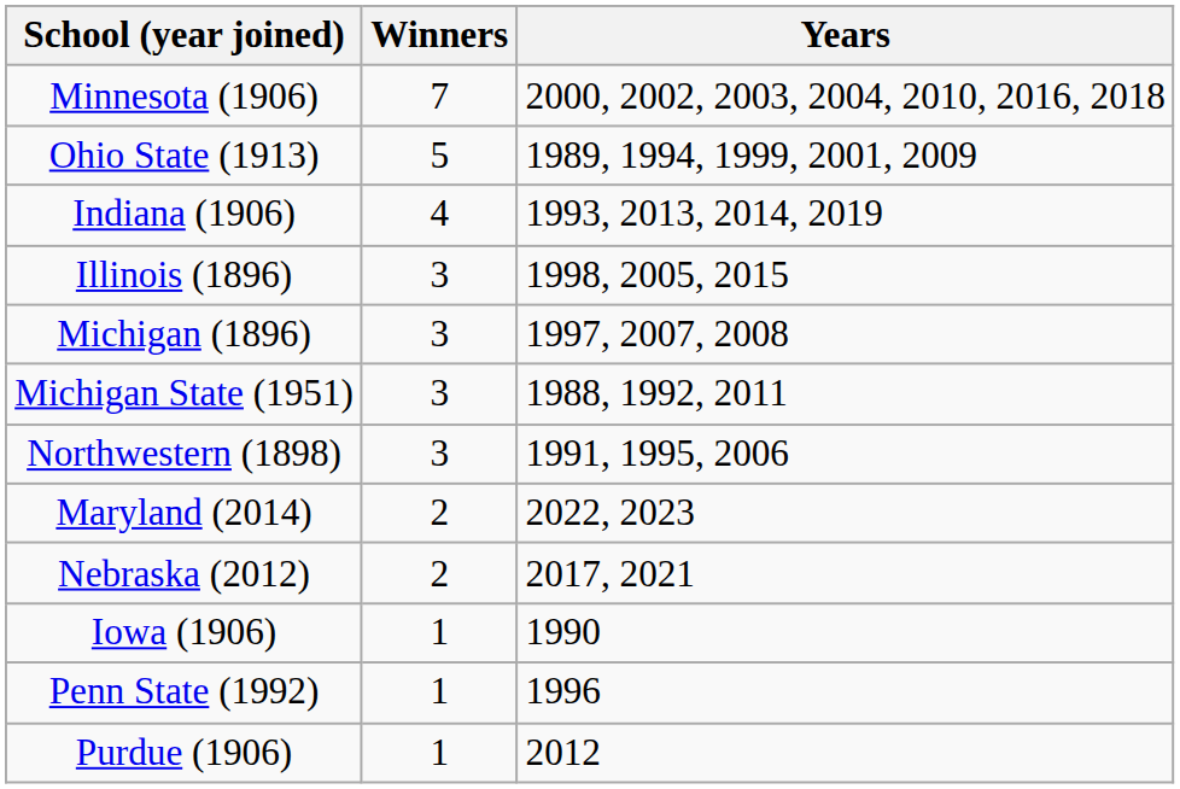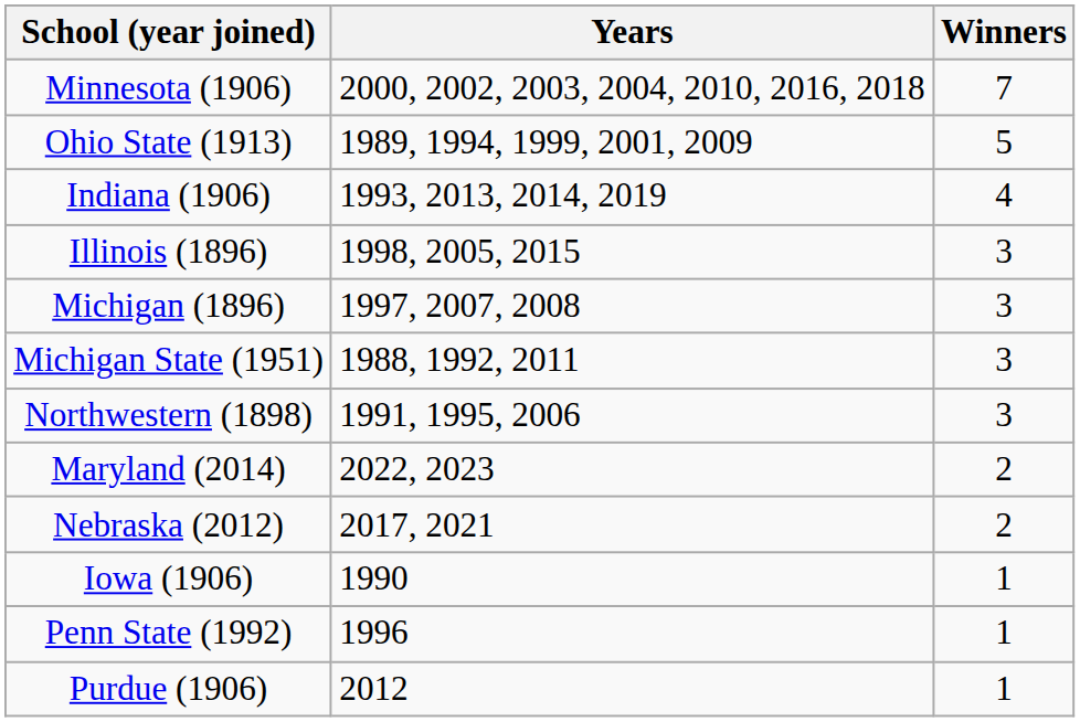 <table class="wikitable">
 <tr>
 <th>School (year joined)</th>
+<th>Years</th>
 <th>Winners</th>
-<th>Years</th>
 </tr>
 <tr align=center>
 <td><a href='#'>Minnesota</a> (1906)</td>
+<td style="text-align:left;">2000, 2002, 2003, 2004, 2010, 2016, 2018</td>
 <td>7</td>
-<td style="text-align:left;">2000, 2002, 2003, 2004, 2010, 2016, 2018</td>
 </tr>
 <tr align=center>
 <td><a href='#'>Ohio State</a> (1913)</td>
+<td style="text-align:left;">1989, 1994, 1999, 2001, 2009</td>
 <td>5</td>
-<td style="text-align:left;">1989, 1994, 1999, 2001, 2009</td>
 </tr>
 <tr align=center>
 <td><a href='#'>Indiana</a> (1906)</td>
+<td style="text-align:left;">1993, 2013, 2014, 2019</td>
 <td>4</td>
-<td style="text-align:left;">1993, 2013, 2014, 2019</td>
 </tr>
 <tr align=center>
 <td><a href='#'>Illinois</a> (1896)</td>
+<td style="text-align:left;">1998, 2005, 2015</td>
 <td>3</td>
-<td style="text-align:left;">1998, 2005, 2015</td>
 </tr>
 <tr align=center>
 <td><a href='#'>Michigan</a> (1896)</td>
+<td style="text-align:left;">1997, 2007, 2008</td>
 <td>3</td>
-<td style="text-align:left;">1997, 2007, 2008</td>
 </tr>
 <tr align=center>
 <td><a href='#'>Michigan State</a> (1951)</td>
+<td style="text-align:left;">1988, 1992, 2011</td>
 <td>3</td>
-<td style="text-align:left;">1988, 1992, 2011</td>
 </tr>
 <tr align=center>
 <td><a href='#'>Northwestern</a> (1898)</td>
+<td style="text-align:left;">1991, 1995, 2006</td>
 <td>3</td>
-<td style="text-align:left;">1991, 1995, 2006</td>
 </tr>
 <tr align=center>
 <td><a href='#'>Maryland</a> (2014)</td>
+<td style="text-align:left;">2022, 2023</td>
 <td>2</td>
-<td style="text-align:left;">2022, 2023</td>
 </tr>
 <tr align=center>
 <td><a href='#'>Nebraska</a> (2012)</td>
+<td style="text-align:left;">2017, 2021</td>
 <td>2</td>
-<td style="text-align:left;">2017, 2021</td>
 </tr>
 <tr align=center>
 <td><a href='#'>Iowa</a> (1906)</td>
+<td style="text-align:left;">1990</td>
 <td>1</td>
-<td style="text-align:left;">1990</td>
 </tr>
 <tr align=center>
 <td><a href='#'>Penn State</a> (1992)</td>
+<td style="text-align:left;">1996</td>
 <td>1</td>
-<td style="text-align:left;">1996</td>
 </tr>
 <tr align=center>
 <td><a href='#'>Purdue</a> (1906)</td>
+<td style="text-align:left;">2012</td>
 <td>1</td>
-<td style="text-align:left;">2012</td>
 </tr>
 </table>
